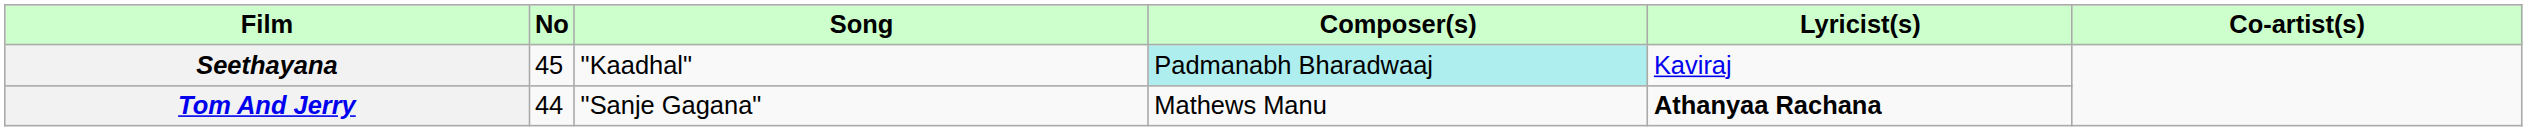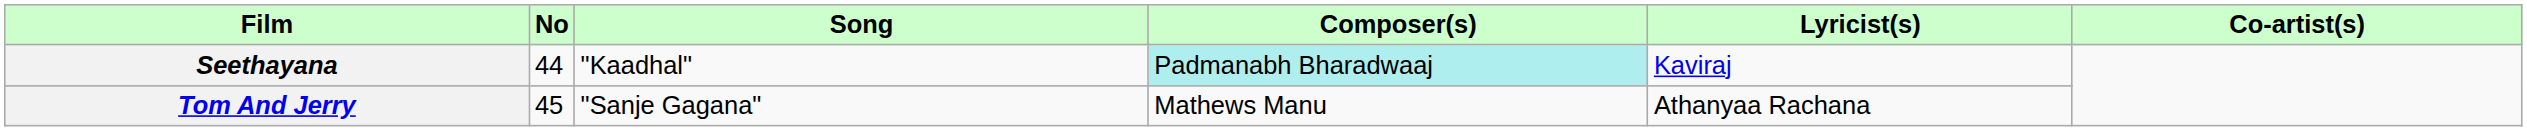 <table class="wikitable plainrowheaders" width="100%">
 <tr style="background:#cfc; text-align:center;">
 <td scope="col" width=21%><strong>Film</strong></td>
 <td><strong>No</strong></td>
 <td scope="col" width=23%><strong>Song</strong></td>
 <td scope="col" width=20%><strong>Composer(s)</strong></td>
 <td scope="col" width=17%><strong>Lyricist(s)</strong></td>
 <td scope="col" width=18%><strong>Co-artist(s)</strong></td>
 </tr>
 <tr>
 <th><em>Seethayana</em></th>
-<td>45</td>
+<td>44</td>
 <td>"Kaadhal"</td>
 <td style="background: paleturquoise;">Padmanabh Bharadwaaj</td>
 <td><a href='#'>Kaviraj</a></td>
 <td rowspan="2"></td>
 </tr>
 <tr>
 <th><em><a href='#'>Tom And Jerry</a></em></th>
-<td>44</td>
+<td>45</td>
 <td>"Sanje Gagana"</td>
 <td>Mathews Manu</td>
-<td><strong>Athanyaa Rachana</strong></td>
+<td>Athanyaa Rachana</td>
 </tr>
 </table>
